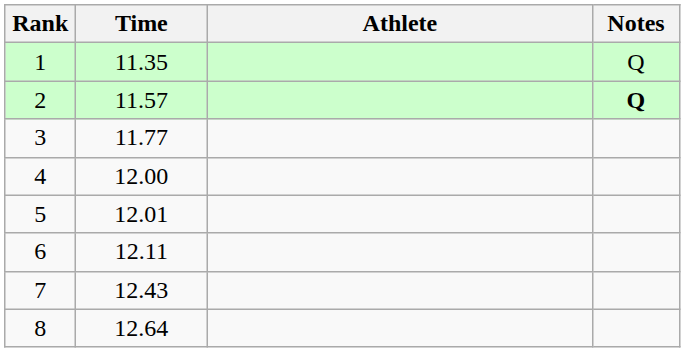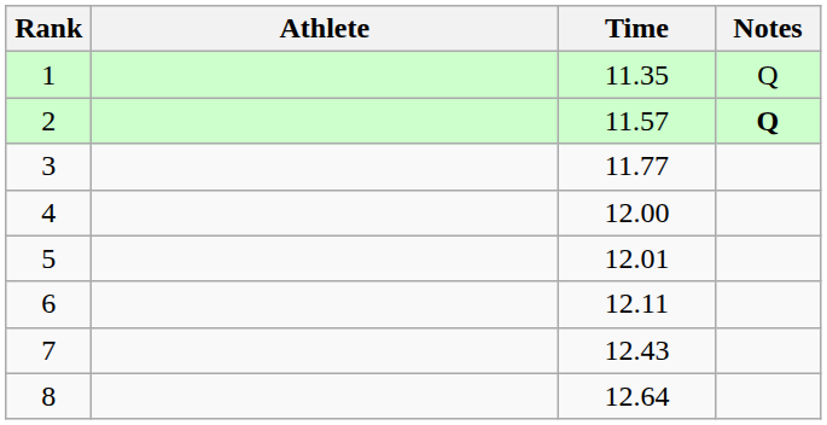 <table class="wikitable" style="text-align:center">
 <tr>
 <th width=40>Rank</th>
+<th width=250>Athlete</th>
 <th width=80>Time</th>
-<th width=250>Athlete</th>
 <th width=50>Notes</th>
 </tr>
 <tr bgcolor=ccffcc>
 <td>1</td>
+<td align=left></td>
 <td>11.35</td>
-<td align=left></td>
 <td>Q</td>
 </tr>
 <tr bgcolor=ccffcc>
 <td>2</td>
+<td align=left></td>
 <td>11.57</td>
-<td align=left></td>
 <td><strong>Q</strong></td>
 </tr>
 <tr>
 <td>3</td>
+<td align=left></td>
 <td>11.77</td>
-<td align=left></td>
 <td></td>
 </tr>
 <tr>
 <td>4</td>
+<td align=left></td>
 <td>12.00</td>
-<td align=left></td>
 <td></td>
 </tr>
 <tr>
 <td>5</td>
+<td align=left></td>
 <td>12.01</td>
-<td align=left></td>
 <td></td>
 </tr>
 <tr>
 <td>6</td>
+<td align=left></td>
 <td>12.11</td>
-<td align=left></td>
 <td></td>
 </tr>
 <tr>
 <td>7</td>
+<td align=left></td>
 <td>12.43</td>
-<td align=left></td>
 <td></td>
 </tr>
 <tr>
 <td>8</td>
+<td align=left></td>
 <td>12.64</td>
-<td align=left></td>
 <td></td>
 </tr>
 </table>
